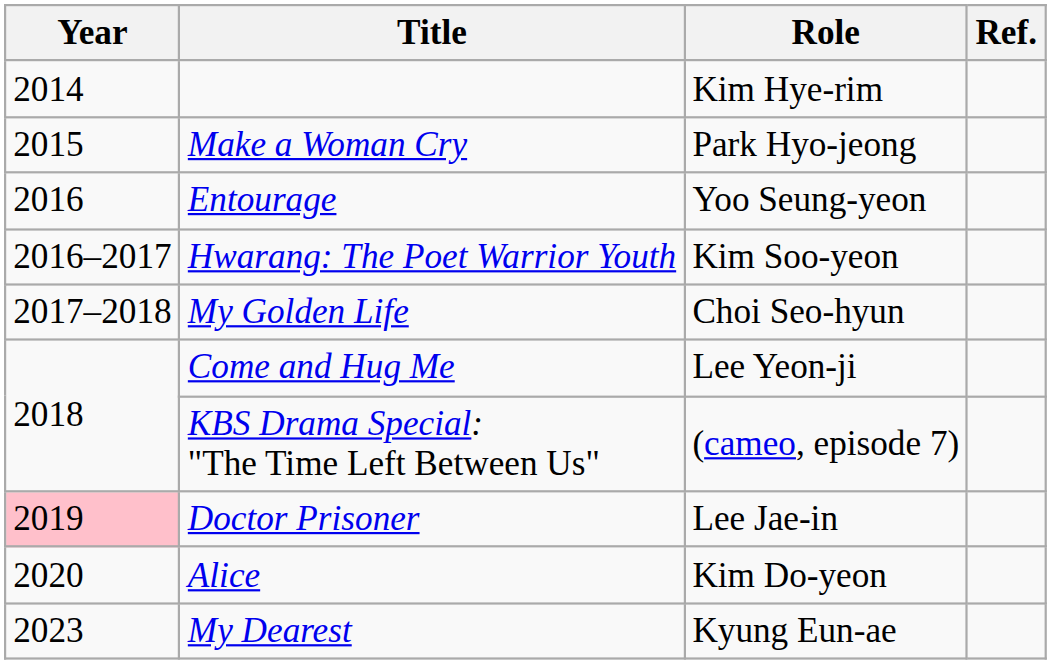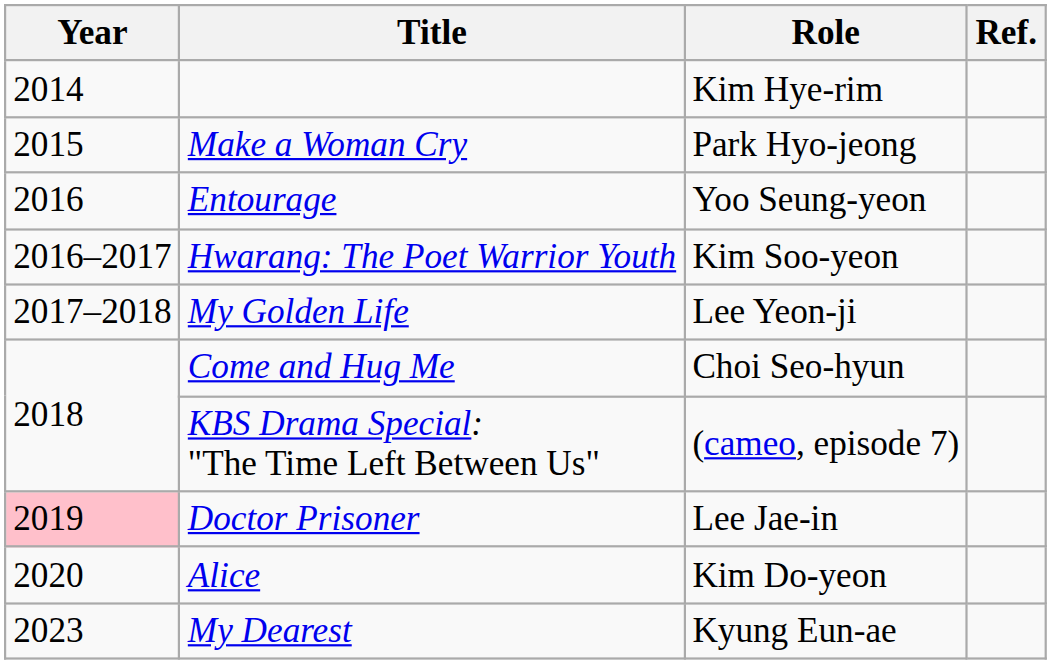 <table class="wikitable">
 <tr>
 <th>Year</th>
 <th>Title</th>
 <th>Role</th>
 <th>Ref.</th>
 </tr>
 <tr>
 <td>2014</td>
 <td><em></em></td>
 <td>Kim Hye-rim</td>
 <td></td>
 </tr>
 <tr>
 <td>2015</td>
 <td><em><a href='#'>Make a Woman Cry</a></em></td>
 <td>Park Hyo-jeong</td>
 <td></td>
 </tr>
 <tr>
 <td>2016</td>
 <td><em><a href='#'>Entourage</a></em></td>
 <td>Yoo Seung-yeon</td>
 <td></td>
 </tr>
 <tr>
 <td>2016–2017</td>
 <td><em><a href='#'>Hwarang: The Poet Warrior Youth</a></em></td>
 <td>Kim Soo-yeon</td>
 <td></td>
 </tr>
 <tr>
 <td>2017–2018</td>
 <td><em><a href='#'>My Golden Life</a></em></td>
-<td>Choi Seo-hyun</td>
+<td>Lee Yeon-ji</td>
 <td></td>
 </tr>
 <tr>
 <td rowspan=2>2018</td>
 <td><em><a href='#'>Come and Hug Me</a></em></td>
-<td>Lee Yeon-ji</td>
+<td>Choi Seo-hyun</td>
 <td></td>
 </tr>
 <tr>
 <td><em><a href='#'>KBS Drama Special</a>:</em><br>"The Time Left Between Us"</td>
 <td>(<a href='#'>cameo</a>, episode 7)</td>
 <td></td>
 </tr>
 <tr>
 <td style="background: pink;">2019</td>
 <td><em><a href='#'>Doctor Prisoner</a></em></td>
 <td>Lee Jae-in</td>
 <td></td>
 </tr>
 <tr>
 <td>2020</td>
 <td><em><a href='#'>Alice</a></em></td>
 <td>Kim Do-yeon</td>
 <td></td>
 </tr>
 <tr>
 <td>2023</td>
 <td><em><a href='#'>My Dearest</a></em></td>
 <td>Kyung Eun-ae</td>
 <td></td>
 </tr>
 </table>
